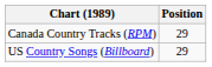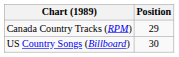 <table class="wikitable sortable">
 <tr>
 <th scope="col">Chart (1989)</th>
 <th scope="col">Position</th>
 </tr>
 <tr>
 <td>Canada Country Tracks (<em><a href='#'>RPM</a></em>)</td>
 <td align="center">29</td>
 </tr>
 <tr>
 <td>US <a href='#'>Country Songs</a> (<em><a href='#'>Billboard</a></em>)</td>
-<td align="center">29</td>
+<td align="center">30</td>
 </tr>
 </table>
